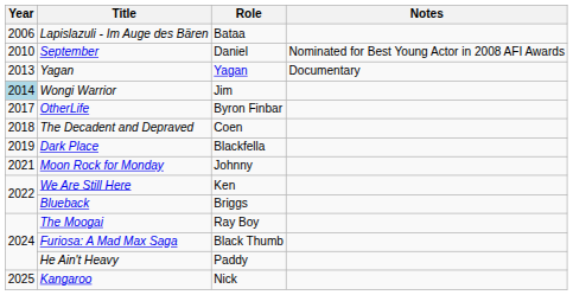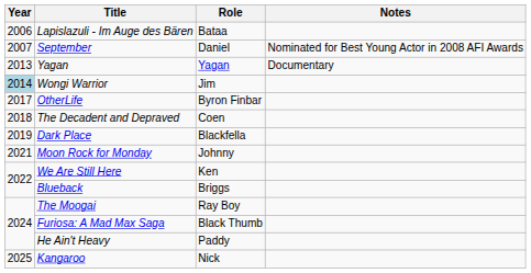 <table class="wikitable sortable">
 <tr>
 <th>Year</th>
 <th>Title</th>
 <th>Role</th>
 <th class="unsortable">Notes</th>
 </tr>
 <tr>
 <td>2006</td>
 <td><em>Lapislazuli - Im Auge des Bären</em></td>
 <td>Bataa</td>
 <td></td>
 </tr>
 <tr>
-<td>2010</td>
+<td>2007</td>
 <td><em><a href='#'>September</a></em></td>
 <td>Daniel</td>
 <td>Nominated for Best Young Actor in 2008 AFI Awards</td>
 </tr>
 <tr>
 <td>2013</td>
 <td><em>Yagan</em></td>
 <td><a href='#'>Yagan</a></td>
 <td>Documentary</td>
 </tr>
 <tr>
 <td style="background: lightblue;">2014</td>
 <td><em>Wongi Warrior</em></td>
 <td>Jim</td>
 <td></td>
 </tr>
 <tr>
 <td>2017</td>
 <td><em><a href='#'>OtherLife</a></em></td>
 <td>Byron Finbar</td>
 <td></td>
 </tr>
 <tr>
 <td>2018</td>
 <td><em>The Decadent and Depraved</em></td>
 <td>Coen</td>
 <td></td>
 </tr>
 <tr>
 <td>2019</td>
 <td><em><a href='#'>Dark Place</a></em></td>
 <td>Blackfella</td>
 <td></td>
 </tr>
 <tr>
 <td>2021</td>
 <td><em><a href='#'>Moon Rock for Monday</a></em></td>
 <td>Johnny</td>
 <td></td>
 </tr>
 <tr>
 <td rowspan="2">2022</td>
 <td><em><a href='#'>We Are Still Here</a></em></td>
 <td>Ken</td>
 <td></td>
 </tr>
 <tr>
 <td><em><a href='#'>Blueback</a></em></td>
 <td>Briggs</td>
 <td></td>
 </tr>
 <tr>
 <td rowspan="3">2024</td>
 <td><em><a href='#'>The Moogai</a></em></td>
 <td>Ray Boy</td>
 <td></td>
 </tr>
 <tr>
 <td><em><a href='#'>Furiosa: A Mad Max Saga</a></em></td>
 <td>Black Thumb</td>
 <td></td>
 </tr>
 <tr>
 <td><em>He Ain't Heavy</em></td>
 <td>Paddy</td>
 <td></td>
 </tr>
 <tr>
 <td>2025</td>
 <td><a href='#'><em>Kangaroo</em></a></td>
 <td>Nick</td>
 <td></td>
 </tr>
 </table>
